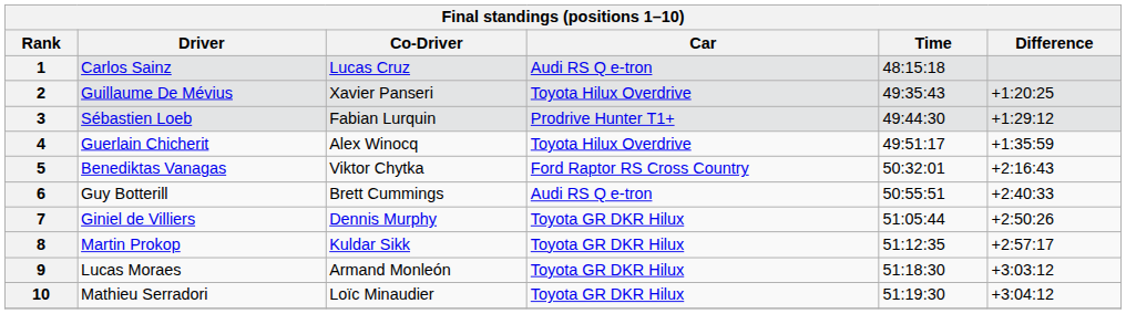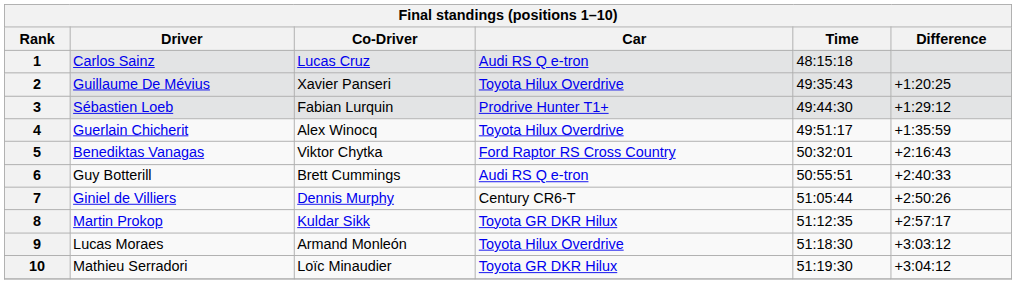 <table class="wikitable" style="width:70em;margin-bottom:0;">
 <tr>
 <th colspan=6>Final standings (positions 1–10)</th>
 </tr>
 <tr>
 <th>Rank</th>
 <th>Driver</th>
 <th>Co-Driver</th>
 <th>Car</th>
 <th>Time</th>
 <th>Difference</th>
 </tr>
 <tr style="background:#e3e4e5;">
 <th>1</th>
 <td> <a href='#'>Carlos Sainz</a></td>
 <td> <a href='#'>Lucas Cruz</a></td>
 <td><a href='#'>Audi RS Q e-tron</a></td>
 <td>48:15:18</td>
 <td></td>
 </tr>
 <tr style="background:#e3e4e5;">
 <th>2</th>
 <td> <a href='#'>Guillaume De Mévius</a></td>
 <td> Xavier Panseri</td>
 <td><a href='#'>Toyota Hilux Overdrive</a></td>
 <td>49:35:43</td>
 <td>+1:20:25</td>
 </tr>
 <tr style="background:#e3e4e5;">
 <th>3</th>
 <td> <a href='#'>Sébastien Loeb</a></td>
 <td> Fabian Lurquin</td>
 <td><a href='#'>Prodrive Hunter T1+</a></td>
 <td>49:44:30</td>
 <td>+1:29:12</td>
 </tr>
 <tr>
 <th>4</th>
 <td> <a href='#'>Guerlain Chicherit</a></td>
 <td> Alex Winocq</td>
 <td><a href='#'>Toyota Hilux Overdrive</a></td>
 <td>49:51:17</td>
 <td>+1:35:59</td>
 </tr>
 <tr>
 <th>5</th>
 <td> <a href='#'>Benediktas Vanagas</a></td>
 <td> Viktor Chytka</td>
 <td><a href='#'>Ford Raptor RS Cross Country</a></td>
 <td>50:32:01</td>
 <td>+2:16:43</td>
 </tr>
 <tr>
 <th>6</th>
 <td> Guy Botterill</td>
 <td> Brett Cummings</td>
 <td><a href='#'>Audi RS Q e-tron</a></td>
 <td>50:55:51</td>
 <td>+2:40:33</td>
 </tr>
 <tr>
 <th>7</th>
 <td> <a href='#'>Giniel de Villiers</a></td>
 <td> <a href='#'>Dennis Murphy</a></td>
-<td><a href='#'>Toyota GR DKR Hilux</a></td>
+<td>Century CR6-T</td>
 <td>51:05:44</td>
 <td>+2:50:26</td>
 </tr>
 <tr>
 <th>8</th>
 <td> <a href='#'>Martin Prokop</a></td>
 <td> <a href='#'>Kuldar Sikk</a></td>
 <td><a href='#'>Toyota GR DKR Hilux</a></td>
 <td>51:12:35</td>
 <td>+2:57:17</td>
 </tr>
 <tr>
 <th>9</th>
 <td> Lucas Moraes</td>
 <td> Armand Monleón</td>
-<td><a href='#'>Toyota GR DKR Hilux</a></td>
+<td><a href='#'>Toyota Hilux Overdrive</a></td>
 <td>51:18:30</td>
 <td>+3:03:12</td>
 </tr>
 <tr>
 <th>10</th>
 <td> Mathieu Serradori</td>
 <td> Loïc Minaudier</td>
 <td><a href='#'>Toyota GR DKR Hilux</a></td>
 <td>51:19:30</td>
 <td>+3:04:12</td>
 </tr>
 <tr>
 </tr>
 </table>
